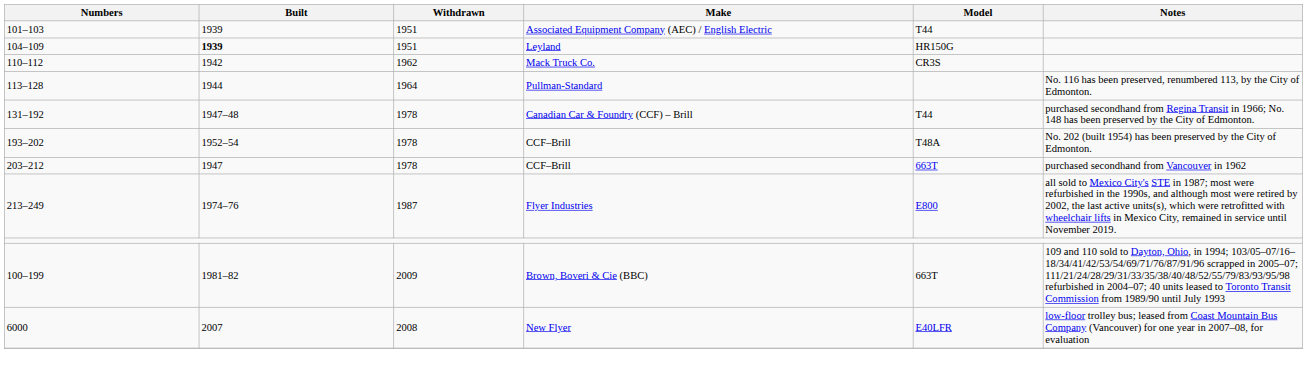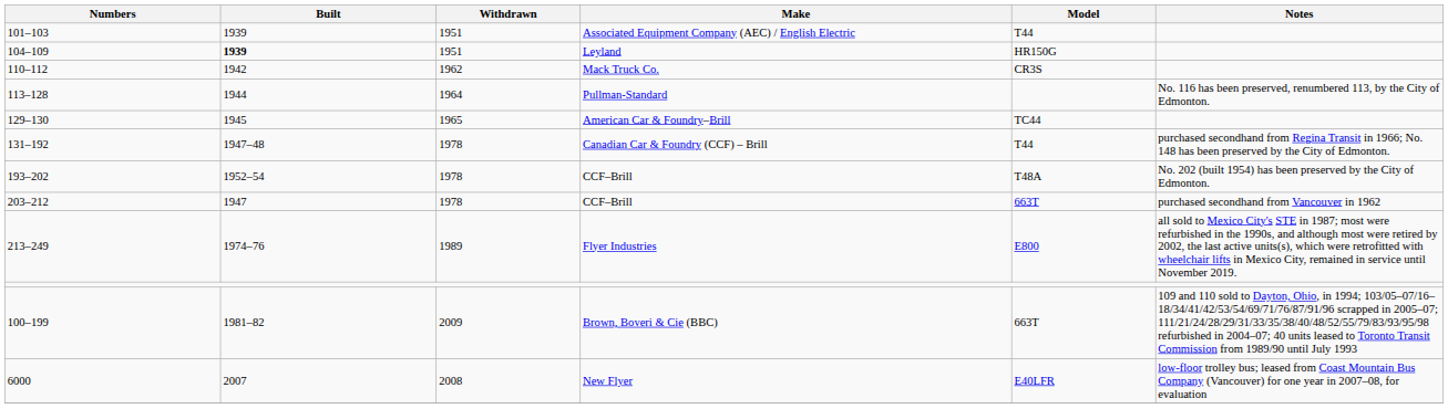 <table class=wikitable>
 <tr>
 <th width=15%>Numbers</th>
 <th width=15%>Built</th>
 <th width=10%>Withdrawn</th>
 <th width=30%>Make</th>
 <th width=10%>Model</th>
 <th width=20%>Notes</th>
 </tr>
 <tr>
 <td>101–103</td>
 <td>1939</td>
 <td>1951</td>
 <td><a href='#'>Associated Equipment Company</a> (AEC) / <a href='#'>English Electric</a></td>
 <td>T44</td>
 <td></td>
 </tr>
 <tr>
 <td>104–109</td>
 <td><strong>1939</strong></td>
 <td>1951</td>
 <td><a href='#'>Leyland</a></td>
 <td>HR150G</td>
 <td></td>
 </tr>
 <tr>
 <td>110–112</td>
 <td>1942</td>
 <td>1962</td>
 <td><a href='#'>Mack Truck Co.</a></td>
 <td>CR3S</td>
 <td></td>
 </tr>
 <tr>
 <td>113–128</td>
 <td>1944</td>
 <td>1964</td>
 <td><a href='#'>Pullman-Standard</a></td>
 <td></td>
 <td>No. 116 has been preserved, renumbered 113, by the City of Edmonton.</td>
 </tr>
 <tr>
+<td>129–130</td>
+<td>1945</td>
+<td>1965</td>
+<td><a href='#'>American Car & Foundry</a>–<a href='#'>Brill</a></td>
+<td>TC44</td>
+<td></td>
+</tr>
+<tr>
 <td>131–192</td>
 <td>1947–48</td>
 <td>1978</td>
 <td><a href='#'>Canadian Car & Foundry</a> (CCF) – Brill</td>
 <td>T44</td>
 <td>purchased secondhand from <a href='#'>Regina Transit</a> in 1966; No. 148 has been preserved by the City of Edmonton.</td>
 </tr>
 <tr>
 <td>193–202</td>
 <td>1952–54</td>
 <td>1978</td>
 <td>CCF–Brill</td>
 <td>T48A</td>
 <td>No. 202 (built 1954) has been preserved by the City of Edmonton.</td>
 </tr>
 <tr>
 <td>203–212</td>
 <td>1947</td>
 <td>1978</td>
 <td>CCF–Brill</td>
 <td><a href='#'>663T</a></td>
 <td>purchased secondhand from <a href='#'>Vancouver</a> in 1962</td>
 </tr>
 <tr>
 <td>213–249</td>
 <td>1974–76</td>
-<td>1987</td>
+<td>1989</td>
 <td><a href='#'>Flyer Industries</a></td>
 <td><a href='#'>E800</a></td>
 <td>all sold to <a href='#'>Mexico City's</a> <a href='#'>STE</a> in 1987; most were refurbished in the 1990s, and although most were retired by 2002, the last active units(s), which were retrofitted with <a href='#'>wheelchair lifts</a> in Mexico City, remained in service until November 2019.</td>
 </tr>
 <tr>
 <td colspan=6></td>
 </tr>
 <tr>
 <td>100–199</td>
 <td>1981–82</td>
 <td>2009</td>
 <td><a href='#'>Brown, Boveri & Cie</a> (BBC)</td>
 <td>663T</td>
 <td>109 and 110 sold to <a href='#'>Dayton, Ohio</a>, in 1994; 103/05–07/16–18/34/41/42/53/54/69/71/76/87/91/96 scrapped in 2005–07; 111/21/24/28/29/31/33/35/38/40/48/52/55/79/83/93/95/98 refurbished in 2004–07; 40 units leased to <a href='#'>Toronto Transit Commission</a> from 1989/90 until July 1993</td>
 </tr>
 <tr>
 <td>6000</td>
 <td>2007</td>
 <td>2008</td>
 <td><a href='#'>New Flyer</a></td>
 <td><a href='#'>E40LFR</a></td>
 <td><a href='#'>low-floor</a> trolley bus; leased from <a href='#'>Coast Mountain Bus Company</a> (Vancouver) for one year in 2007–08, for evaluation</td>
 </tr>
 <tr>
 </tr>
 </table>
